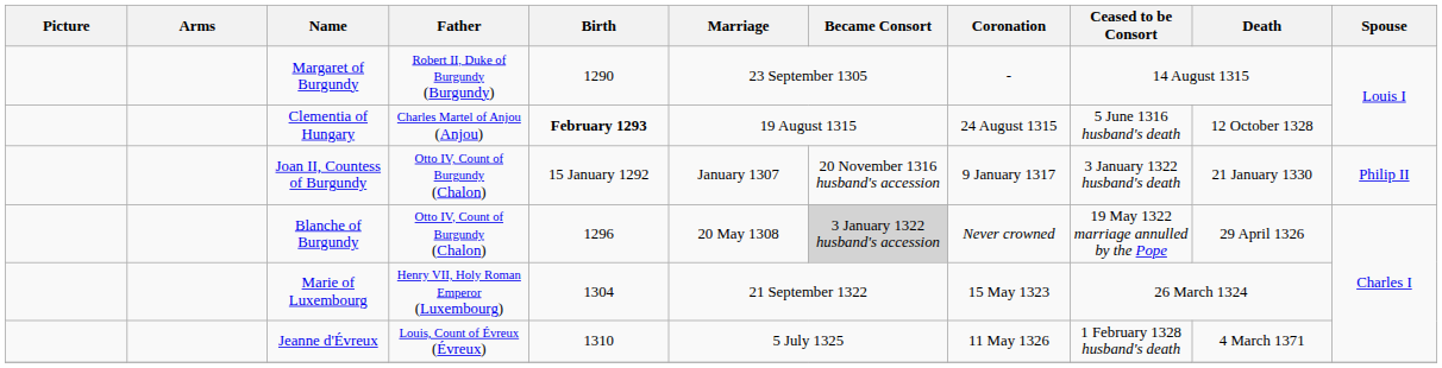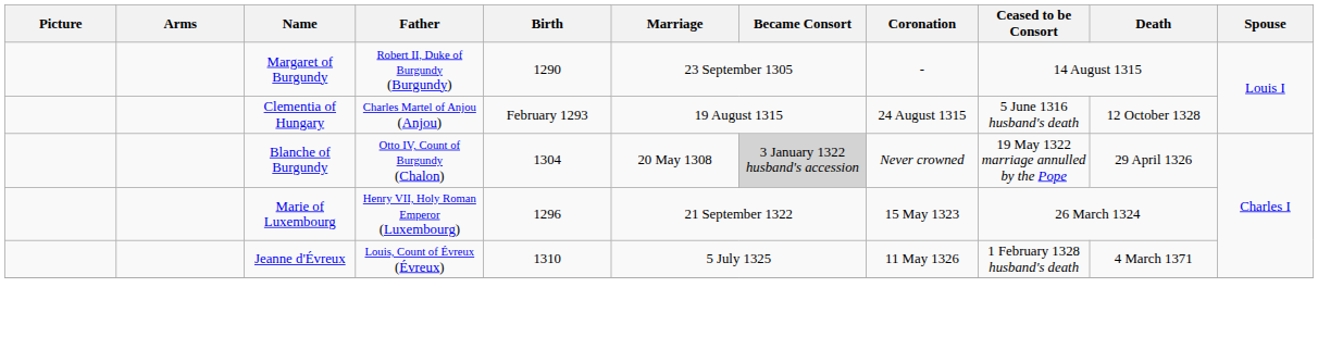 <table width=95% class="wikitable">
 <tr>
 <th width = "7%">Picture</th>
 <th width = "8%">Arms</th>
 <th width = "7%">Name</th>
 <th width = "8%">Father</th>
 <th width = "8%">Birth</th>
 <th width = "8%">Marriage</th>
 <th width = "8%">Became Consort</th>
 <th width = "7%">Coronation</th>
 <th width = "7%">Ceased to be Consort</th>
 <th width = "8%">Death</th>
 <th width = "6%">Spouse</th>
 </tr>
 <tr>
 <td align="center"></td>
 <td align="center"></td>
 <td align="center"><a href='#'>Margaret of Burgundy</a></td>
 <td align="center"><small><a href='#'>Robert II, Duke of Burgundy</a></small><br>(<a href='#'>Burgundy</a>)</td>
 <td align="center">1290</td>
 <td align="center" colspan="2">23 September 1305</td>
 <td align="center">-</td>
 <td align="center" colspan="2">14 August 1315</td>
 <td align="center" rowspan="2"><a href='#'>Louis I</a></td>
 </tr>
 <tr>
 <td align="center"></td>
 <td align="center"></td>
 <td align="center"><a href='#'>Clementia of Hungary</a></td>
 <td align="center"><small><a href='#'>Charles Martel of Anjou</a></small><br>(<a href='#'>Anjou</a>)</td>
-<td align="center"><strong>February 1293</strong></td>
+<td align="center">February 1293</td>
 <td align="center" colspan="2">19 August 1315</td>
 <td align="center">24 August 1315</td>
 <td align="center">5 June 1316<br><em>husband's death</em></td>
 <td align="center">12 October 1328</td>
 </tr>
 <tr>
 <td align="center"></td>
 <td align="center"></td>
-<td align="center"><a href='#'>Joan II, Countess of Burgundy</a></td>
-<td align="center"><small><a href='#'>Otto IV, Count of Burgundy</a></small><br>(<a href='#'>Chalon</a>)</td>
-<td align="center">15 January 1292</td>
-<td align="center">January 1307</td>
-<td align="center">20 November 1316<br><em>husband's accession</em></td>
-<td align="center">9 January 1317</td>
-<td align="center">3 January 1322<br><em>husband's death</em></td>
-<td align="center">21 January 1330</td>
-<td align="center"><a href='#'>Philip II</a></td>
-</tr>
-<tr>
-<td align="center"></td>
-<td align="center"></td>
 <td align="center"><a href='#'>Blanche of Burgundy</a></td>
 <td align="center"><small><a href='#'>Otto IV, Count of Burgundy</a></small><br>(<a href='#'>Chalon</a>)</td>
-<td align="center">1296</td>
+<td align="center">1304</td>
 <td align="center">20 May 1308</td>
 <td align="center" style="background: lightgrey;">3 January 1322<br><em>husband's accession</em></td>
 <td align="center"><em>Never crowned</em></td>
 <td align="center">19 May 1322<br><em>marriage annulled by the <a href='#'>Pope</a></em></td>
 <td align="center">29 April 1326</td>
 <td align="center" rowspan="3"><a href='#'>Charles I</a></td>
 </tr>
 <tr>
 <td align="center"></td>
 <td align="center"></td>
 <td align="center"><a href='#'>Marie of Luxembourg</a></td>
 <td align="center"><small><a href='#'>Henry VII, Holy Roman Emperor</a></small><br>(<a href='#'>Luxembourg</a>)</td>
-<td align="center">1304</td>
+<td align="center">1296</td>
 <td align="center" colspan="2">21 September 1322</td>
 <td align="center">15 May 1323</td>
 <td align="center" colspan="2">26 March 1324</td>
 </tr>
 <tr>
 <td align="center"></td>
 <td align="center"></td>
 <td align="center"><a href='#'>Jeanne d'Évreux</a></td>
 <td align="center"><small><a href='#'>Louis, Count of Évreux</a></small><br>(<a href='#'>Évreux</a>)</td>
 <td align="center">1310</td>
 <td align="center" colspan="2">5 July 1325</td>
 <td align="center">11 May 1326</td>
 <td align="center">1 February 1328<br><em>husband's death</em></td>
 <td align="center">4 March 1371</td>
 </tr>
 <tr>
 </tr>
 </table>
